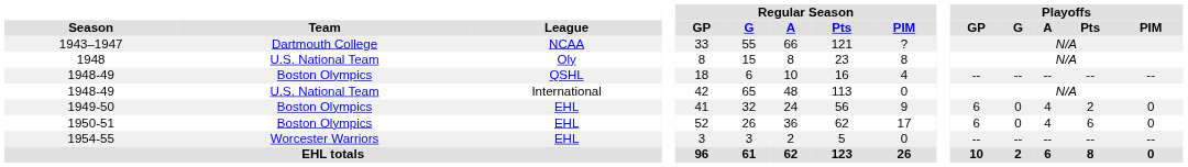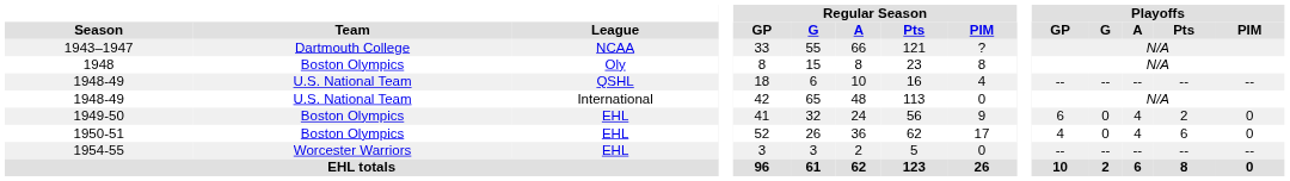 <table border="0" cellpadding="1" cellspacing="0" style="text-align:center; width:75%">
 <tr bgcolor="#e0e0e0">
 <th colspan="3"  bgcolor="#ffffff"> </th>
 <th rowspan="99" bgcolor="#ffffff"> </th>
 <th colspan="5">Regular Season</th>
 <th rowspan="99" bgcolor="#ffffff"> </th>
 <th colspan="5">Playoffs</th>
 </tr>
 <tr bgcolor="#e0e0e0">
 <th>Season</th>
 <th>Team</th>
 <th>League</th>
 <th>GP</th>
 <th><a href='#'>G</a></th>
 <th><a href='#'>A</a></th>
 <th><a href='#'>Pts</a></th>
 <th><a href='#'>PIM</a></th>
 <th>GP</th>
 <th>G</th>
 <th>A</th>
 <th>Pts</th>
 <th>PIM</th>
 </tr>
 <tr ALIGN="center" bgcolor="#f0f0f0">
 <td>1943–1947</td>
 <td><a href='#'>Dartmouth College</a></td>
 <td><a href='#'>NCAA</a></td>
 <td>33</td>
 <td>55</td>
 <td>66</td>
 <td>121</td>
 <td>?</td>
 <td colspan="5"><em>N/A</em></td>
 </tr>
 <tr ALIGN="center">
 <td>1948</td>
-<td><a href='#'>U.S. National Team</a></td>
+<td><a href='#'>Boston Olympics</a></td>
 <td><a href='#'>Oly</a></td>
 <td>8</td>
 <td>15</td>
 <td>8</td>
 <td>23</td>
 <td>8</td>
 <td colspan="5"><em>N/A</em></td>
 </tr>
 <tr ALIGN="center" bgcolor="#f0f0f0">
 <td>1948-49</td>
-<td><a href='#'>Boston Olympics</a></td>
+<td><a href='#'>U.S. National Team</a></td>
 <td><a href='#'>QSHL</a></td>
 <td>18</td>
 <td>6</td>
 <td>10</td>
 <td>16</td>
 <td>4</td>
 <td>--</td>
 <td>--</td>
 <td>--</td>
 <td>--</td>
 <td>--</td>
 </tr>
 <tr ALIGN="center">
 <td>1948-49</td>
 <td><a href='#'>U.S. National Team</a></td>
 <td>International</td>
 <td>42</td>
 <td>65</td>
 <td>48</td>
 <td>113</td>
 <td>0</td>
 <td colspan="5"><em>N/A</em></td>
 </tr>
 <tr ALIGN="center" bgcolor="#f0f0f0">
 <td>1949-50</td>
 <td><a href='#'>Boston Olympics</a></td>
 <td><a href='#'>EHL</a></td>
 <td>41</td>
 <td>32</td>
 <td>24</td>
 <td>56</td>
 <td>9</td>
 <td>6</td>
 <td>0</td>
 <td>4</td>
 <td>2</td>
 <td>0</td>
 </tr>
 <tr ALIGN="center">
 <td>1950-51</td>
 <td><a href='#'>Boston Olympics</a></td>
 <td><a href='#'>EHL</a></td>
 <td>52</td>
 <td>26</td>
 <td>36</td>
 <td>62</td>
 <td>17</td>
-<td>6</td>
+<td>4</td>
 <td>0</td>
 <td>4</td>
 <td>6</td>
 <td>0</td>
 </tr>
 <tr ALIGN="center" bgcolor="#f0f0f0">
 <td>1954-55</td>
 <td><a href='#'>Worcester Warriors</a></td>
 <td><a href='#'>EHL</a></td>
 <td>3</td>
 <td>3</td>
 <td>2</td>
 <td>5</td>
 <td>0</td>
 <td>--</td>
 <td>--</td>
 <td>--</td>
 <td>--</td>
 <td>--</td>
 </tr>
 <tr style="background: #e0e0e0;">
 <th colspan="3">EHL totals</th>
 <th>96</th>
 <th>61</th>
 <th>62</th>
 <th>123</th>
 <th>26</th>
 <th>10</th>
 <th>2</th>
 <th>6</th>
 <th>8</th>
 <th>0</th>
 </tr>
 </table>
